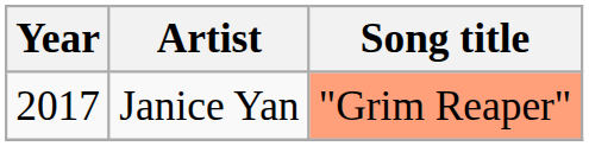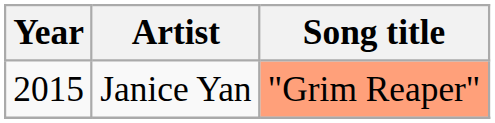 <table class="wikitable sortable">
 <tr>
 <th>Year</th>
 <th>Artist</th>
 <th>Song title</th>
 </tr>
 <tr>
-<td>2017</td>
+<td>2015</td>
 <td>Janice Yan</td>
 <td style="background: lightsalmon;">"Grim Reaper"</td>
 </tr>
 <tr>
 </tr>
 </table>
